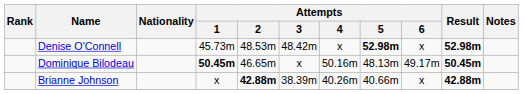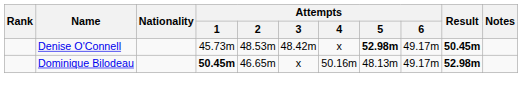 <table class="wikitable sortable" style="text-align:center">
 <tr>
 <th rowspan=2>Rank</th>
 <th rowspan=2>Name</th>
 <th rowspan=2>Nationality</th>
 <th colspan=6>Attempts</th>
 <th rowspan=2>Result</th>
 <th rowspan=2>Notes</th>
 </tr>
 <tr>
 <th>1</th>
 <th>2</th>
 <th>3</th>
 <th>4</th>
 <th>5</th>
 <th>6</th>
 </tr>
 <tr>
 <td align=center></td>
 <td align=left><a href='#'>Denise O'Connell</a></td>
 <td align=left></td>
 <td>45.73m</td>
 <td>48.53m</td>
 <td>48.42m</td>
 <td>x</td>
 <td><strong>52.98m</strong></td>
-<td>x</td>
-<td><strong>52.98m</strong></td>
+<td>49.17m</td>
+<td><strong>50.45m</strong></td>
 <td></td>
 </tr>
 <tr>
 <td align=center></td>
 <td align=left><a href='#'>Dominique Bilodeau</a></td>
 <td align=left></td>
 <td><strong>50.45m</strong></td>
 <td>46.65m</td>
 <td>x</td>
 <td>50.16m</td>
 <td>48.13m</td>
 <td>49.17m</td>
-<td><strong>50.45m</strong></td>
-<td></td>
-</tr>
-<tr>
-<td align=center></td>
-<td align=left><a href='#'>Brianne Johnson</a></td>
-<td align=left></td>
-<td>x</td>
-<td><strong>42.88m</strong></td>
-<td>38.39m</td>
-<td>40.26m</td>
-<td>40.66m</td>
-<td>x</td>
-<td><strong>42.88m</strong></td>
+<td><strong>52.98m</strong></td>
 <td></td>
 </tr>
 </table>
